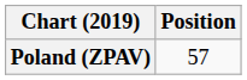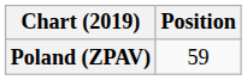 <table class="wikitable plainrowheaders" style="text-align:center">
 <tr>
 <th scope="col">Chart (2019)</th>
 <th scope="col">Position</th>
 </tr>
 <tr>
 <th scope="row">Poland (ZPAV)</th>
-<td>57</td>
+<td>59</td>
 </tr>
 </table>
